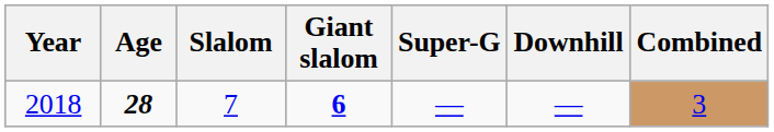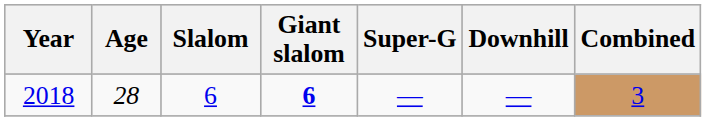 <table class=wikitable style="text-align:center">
 <tr>
 <th>  Year  </th>
 <th> Age </th>
 <th> Slalom </th>
 <th> Giant <br> slalom </th>
 <th>Super-G</th>
 <th>Downhill</th>
 <th>Combined</th>
 </tr>
 <tr>
 <td><a href='#'>2018</a></td>
-<td><strong><em>28</em></strong></td>
-<td><a href='#'>7</a></td>
+<td><em>28</em></td>
+<td><a href='#'>6</a></td>
 <td><strong><a href='#'>6</a></strong></td>
 <td><a href='#'>—</a></td>
 <td><a href='#'>—</a></td>
 <td style="background:#cc9966"><a href='#'>3</a></td>
 </tr>
 </table>
